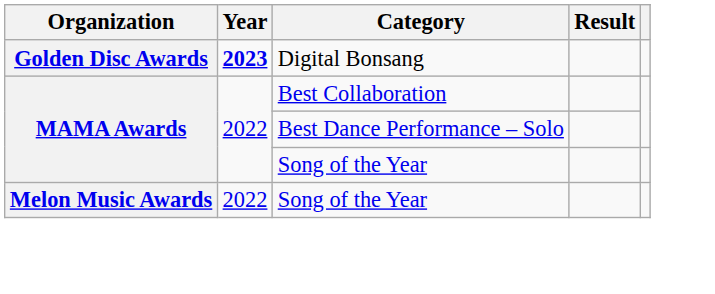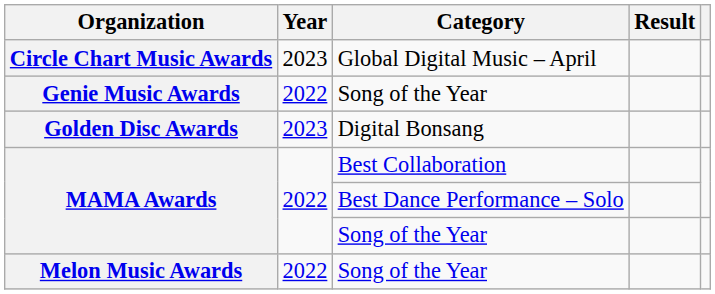 <table class="wikitable plainrowheaders sortable">
 <tr>
 <th scope="col">Organization</th>
 <th scope="col">Year</th>
 <th scope="col">Category</th>
 <th scope="col">Result</th>
 <th scope="col" class="unsortable"></th>
 </tr>
 <tr>
+<th scope="row"><a href='#'>Circle Chart Music Awards</a></th>
+<td>2023</td>
+<td>Global Digital Music – April</td>
+<td></td>
+<td style="text-align:center"></td>
+</tr>
+<tr>
+<th scope="row"><a href='#'>Genie Music Awards</a></th>
+<td><a href='#'>2022</a></td>
+<td>Song of the Year</td>
+<td></td>
+<td style="text-align:center"></td>
+</tr>
+<tr>
 <th scope="row"><a href='#'>Golden Disc Awards</a></th>
-<td><strong><a href='#'>2023</a></strong></td>
+<td><a href='#'>2023</a></td>
 <td>Digital Bonsang</td>
 <td></td>
 <td style="text-align:center"></td>
 </tr>
 <tr>
 <th scope="row" rowspan="3"><a href='#'>MAMA Awards</a></th>
 <td rowspan="3"><a href='#'>2022</a></td>
 <td><a href='#'>Best Collaboration</a></td>
 <td></td>
 <td style="text-align:center" rowspan="2"></td>
 </tr>
 <tr>
 <td><a href='#'>Best Dance Performance – Solo</a></td>
 <td></td>
 </tr>
 <tr>
 <td><a href='#'>Song of the Year</a></td>
 <td></td>
 <td style="text-align:center"></td>
 </tr>
 <tr>
 <th scope="row"><a href='#'>Melon Music Awards</a></th>
 <td><a href='#'>2022</a></td>
 <td><a href='#'>Song of the Year</a></td>
 <td></td>
 <td style="text-align:center"></td>
 </tr>
 </table>
